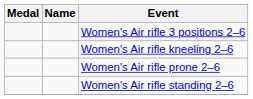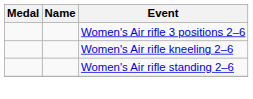 <table class="wikitable sortable" style="font-size:90%">
 <tr>
 <th>Medal</th>
 <th>Name</th>
 <th>Event</th>
 </tr>
 <tr>
 <td></td>
 <td></td>
 <td><a href='#'>Women's Air rifle 3 positions 2–6</a></td>
 </tr>
 <tr>
 <td></td>
 <td></td>
 <td><a href='#'>Women's Air rifle kneeling 2–6</a></td>
 </tr>
 <tr>
 <td></td>
 <td></td>
-<td><a href='#'>Women's Air rifle prone 2–6</a></td>
-</tr>
-<tr>
-<td></td>
-<td></td>
 <td><a href='#'>Women's Air rifle standing 2–6</a></td>
 </tr>
 <tr>
 </tr>
 </table>
